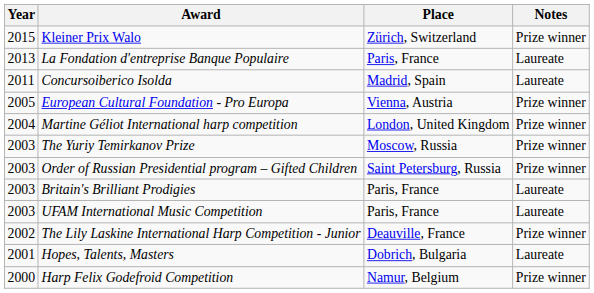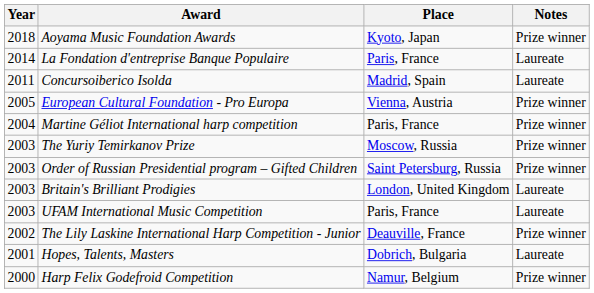 <table class="wikitable">
 <tr>
 <th>Year</th>
 <th>Award</th>
 <th>Place</th>
 <th>Notes</th>
 </tr>
 <tr>
-<td>2015</td>
-<td><a href='#'>Kleiner Prix Walo</a></td>
-<td><a href='#'>Zürich</a>, Switzerland</td>
+<td>2018</td>
+<td><em>Aoyama Music Foundation Awards</em></td>
+<td><a href='#'>Kyoto</a>, Japan</td>
 <td>Prize winner</td>
 </tr>
 <tr>
-<td>2013</td>
+<td>2014</td>
 <td><em>La Fondation d'entreprise Banque Populaire</em></td>
 <td><a href='#'>Paris</a>, France</td>
 <td>Laureate</td>
 </tr>
 <tr>
 <td>2011</td>
 <td><em>Concursoiberico Isolda</em></td>
 <td><a href='#'>Madrid</a>, Spain</td>
 <td>Laureate</td>
 </tr>
 <tr>
 <td>2005</td>
 <td><em> <a href='#'>European Cultural Foundation</a> - Pro Europa</em></td>
 <td><a href='#'>Vienna</a>, Austria</td>
 <td>Prize winner</td>
 </tr>
 <tr>
 <td>2004</td>
 <td><em> Martine Géliot International harp competition</em></td>
-<td><a href='#'>London</a>, United Kingdom</td>
+<td>Paris, France</td>
 <td>Prize winner</td>
 </tr>
 <tr>
 <td>2003</td>
 <td><em>The Yuriy Temirkanov Prize</em></td>
 <td><a href='#'>Moscow</a>, Russia</td>
 <td>Prize winner</td>
 </tr>
 <tr>
 <td>2003</td>
 <td><em>Order of Russian Presidential program – Gifted Children</em></td>
 <td><a href='#'>Saint Petersburg</a>, Russia</td>
 <td>Prize winner</td>
 </tr>
 <tr>
 <td>2003</td>
 <td><em>Britain's Brilliant Prodigies</em></td>
-<td>Paris, France</td>
+<td><a href='#'>London</a>, United Kingdom</td>
 <td>Laureate</td>
 </tr>
 <tr>
 <td>2003</td>
 <td><em>UFAM International Music Competition</em></td>
 <td>Paris, France</td>
 <td>Laureate</td>
 </tr>
 <tr>
 <td>2002</td>
 <td><em>The Lily Laskine International Harp Competition - Junior</em></td>
 <td><a href='#'>Deauville</a>, France</td>
 <td>Prize winner</td>
 </tr>
 <tr>
 <td>2001</td>
 <td><em>Hopes, Talents, Masters</em></td>
 <td><a href='#'>Dobrich</a>, Bulgaria</td>
 <td>Laureate</td>
 </tr>
 <tr>
 <td>2000</td>
 <td><em>Harp Felix Godefroid Competition</em></td>
 <td><a href='#'>Namur</a>, Belgium</td>
 <td>Prize winner</td>
 </tr>
 </table>
